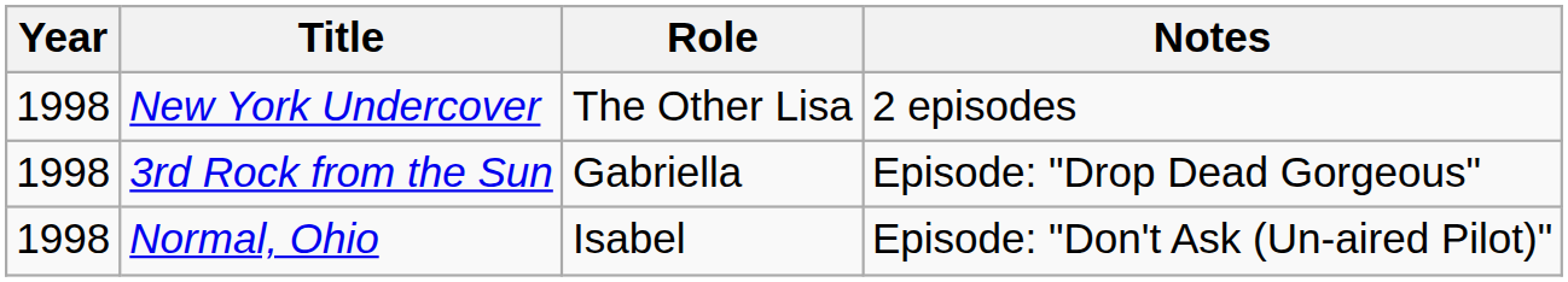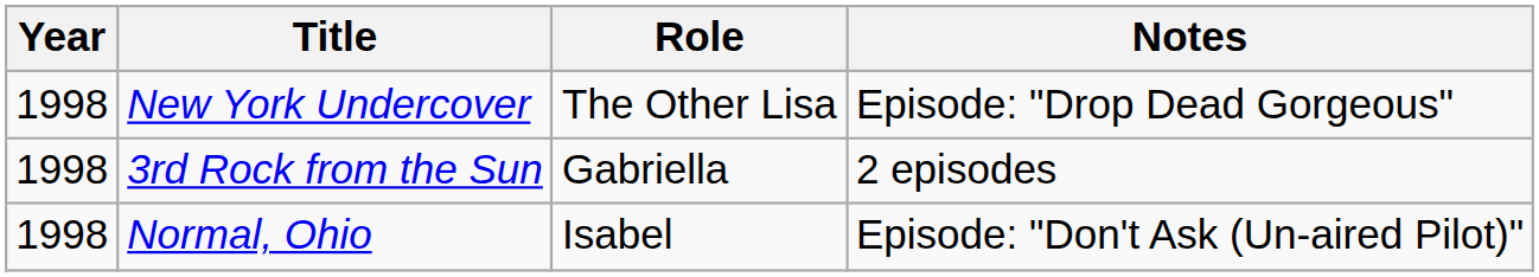 <table class="wikitable sortable">
 <tr>
 <th>Year</th>
 <th>Title</th>
 <th>Role</th>
 <th>Notes</th>
 </tr>
 <tr>
 <td>1998</td>
 <td><em><a href='#'>New York Undercover</a></em></td>
 <td>The Other Lisa</td>
-<td>2 episodes</td>
+<td>Episode: "Drop Dead Gorgeous"</td>
 </tr>
 <tr>
 <td>1998</td>
 <td><em><a href='#'>3rd Rock from the Sun</a></em></td>
 <td>Gabriella</td>
-<td>Episode: "Drop Dead Gorgeous"</td>
+<td>2 episodes</td>
 </tr>
 <tr>
 <td>1998</td>
 <td><em><a href='#'>Normal, Ohio</a></em></td>
 <td>Isabel</td>
 <td>Episode: "Don't Ask (Un-aired Pilot)"</td>
 </tr>
 </table>
